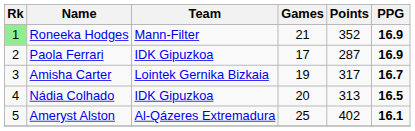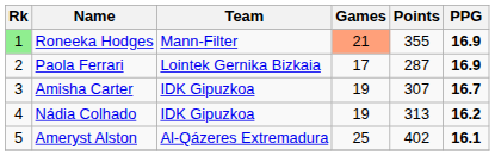 <table class="wikitable" style="text-align: center;">
 <tr>
 <th>Rk</th>
 <th>Name</th>
 <th>Team</th>
 <th>Games</th>
 <th>Points</th>
 <th width=40>PPG</th>
 </tr>
 <tr>
 <td style="background: lightgreen;">1</td>
 <td align="left"> <a href='#'>Roneeka Hodges</a></td>
 <td align="left"><a href='#'>Mann-Filter</a></td>
-<td>21</td>
-<td>352</td>
+<td style="background: lightsalmon;">21</td>
+<td>355</td>
 <td><strong>16.9</strong></td>
 </tr>
 <tr>
 <td>2</td>
 <td align="left"> <a href='#'>Paola Ferrari</a></td>
-<td align="left"><a href='#'>IDK Gipuzkoa</a></td>
+<td align="left"><a href='#'>Lointek Gernika Bizkaia</a></td>
 <td>17</td>
 <td>287</td>
 <td><strong>16.9</strong></td>
 </tr>
 <tr>
 <td>3</td>
 <td align="left"> <a href='#'>Amisha Carter</a></td>
-<td align="left"><a href='#'>Lointek Gernika Bizkaia</a></td>
+<td align="left"><a href='#'>IDK Gipuzkoa</a></td>
 <td>19</td>
-<td>317</td>
+<td>307</td>
 <td><strong>16.7</strong></td>
 </tr>
 <tr>
 <td>4</td>
 <td align="left"> <a href='#'>Nádia Colhado</a></td>
 <td align="left"><a href='#'>IDK Gipuzkoa</a></td>
-<td>20</td>
+<td>19</td>
 <td>313</td>
-<td><strong>16.5</strong></td>
+<td><strong>16.2</strong></td>
 </tr>
 <tr>
 <td>5</td>
 <td align="left"> <a href='#'>Ameryst Alston</a></td>
 <td align="left"><a href='#'>Al-Qázeres Extremadura</a></td>
 <td>25</td>
 <td>402</td>
 <td><strong>16.1</strong></td>
 </tr>
 <tr>
 </tr>
 </table>
